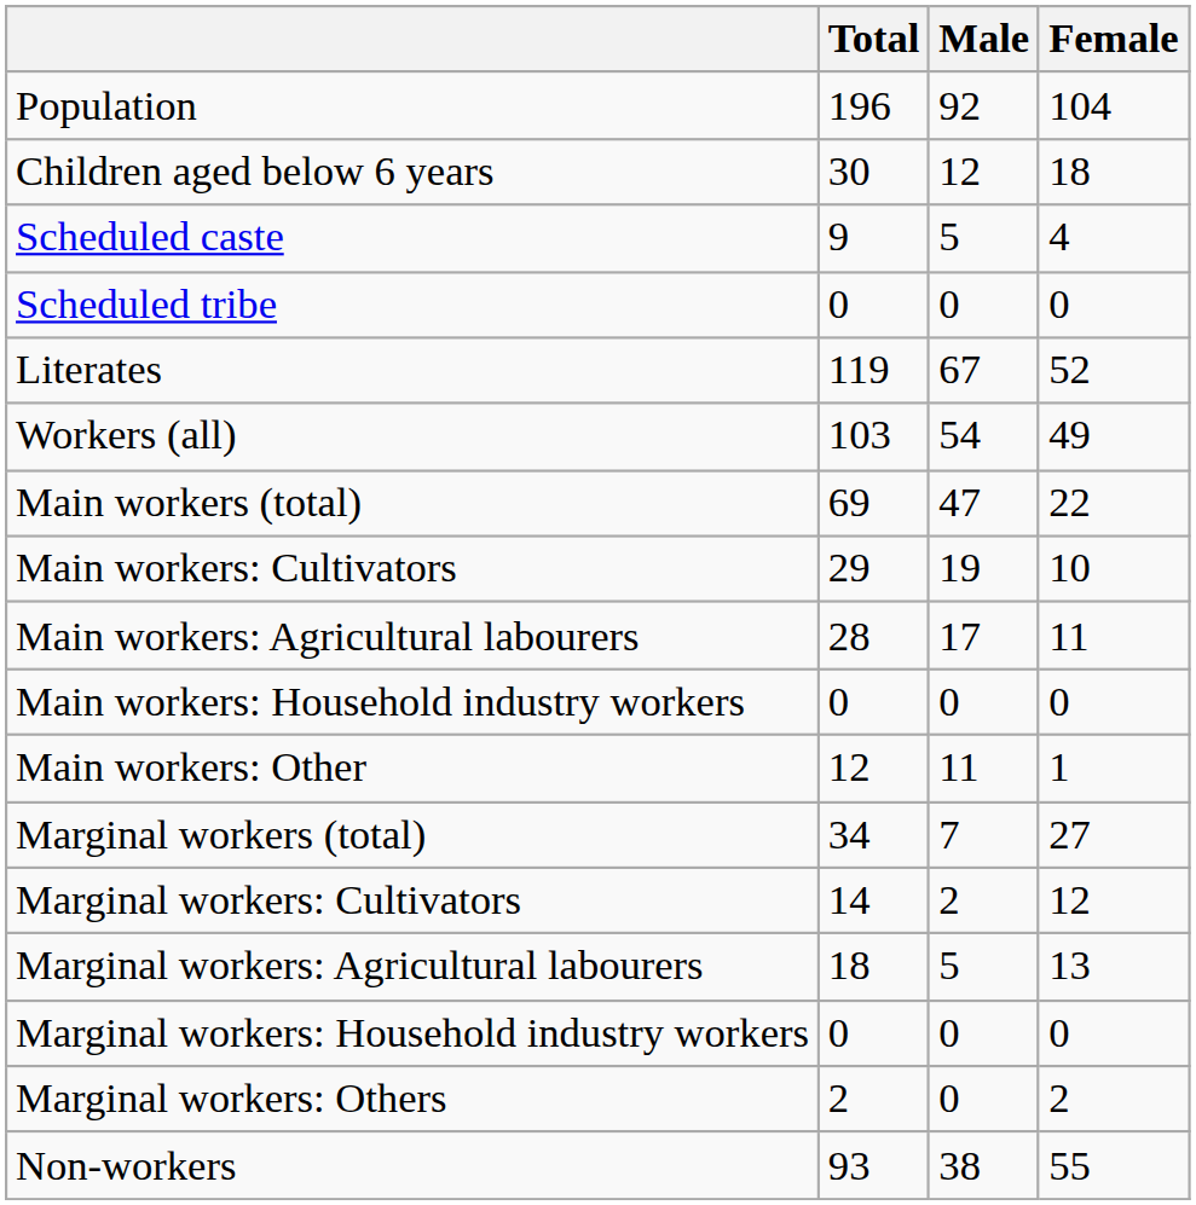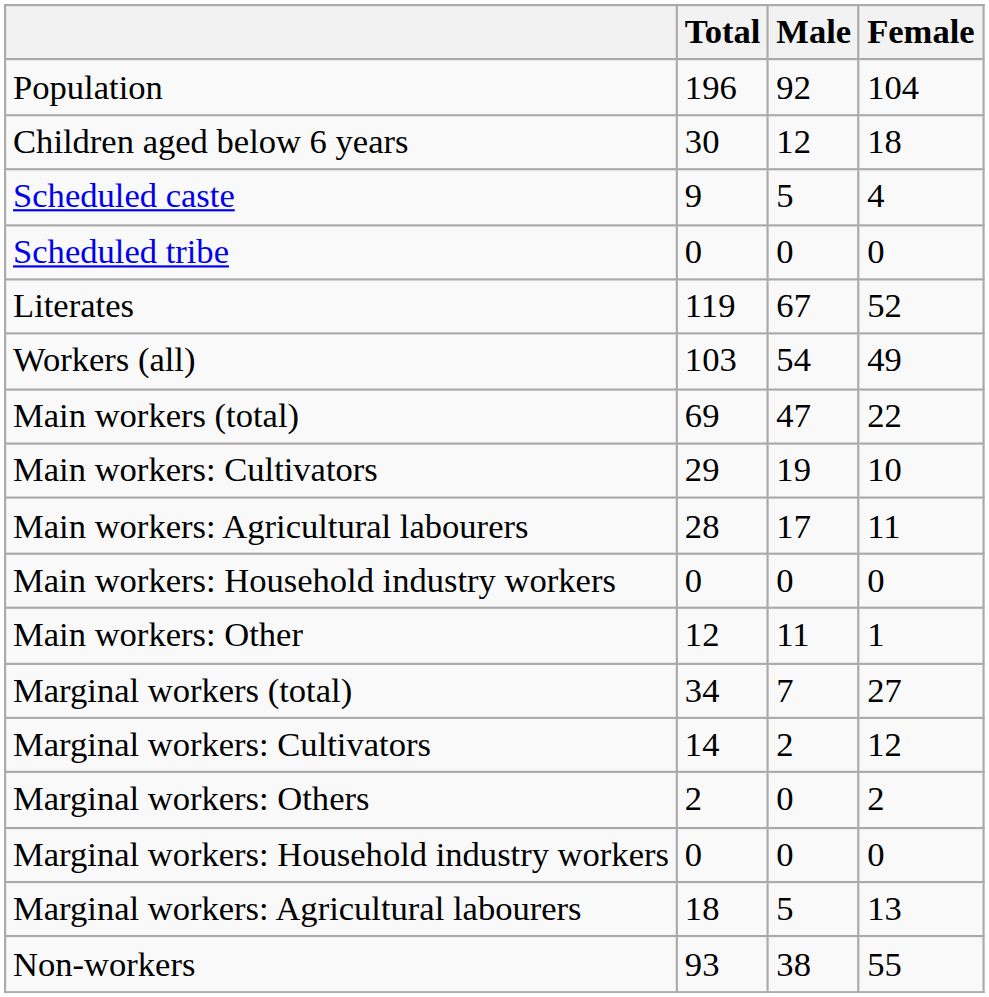 <table class="wikitable sortable">
 <tr>
 <th></th>
 <th>Total</th>
 <th>Male</th>
 <th>Female</th>
 </tr>
 <tr>
 <td>Population</td>
 <td>196</td>
 <td>92</td>
 <td>104</td>
 </tr>
 <tr>
 <td>Children aged below 6 years</td>
 <td>30</td>
 <td>12</td>
 <td>18</td>
 </tr>
 <tr>
 <td><a href='#'>Scheduled caste</a></td>
 <td>9</td>
 <td>5</td>
 <td>4</td>
 </tr>
 <tr>
 <td><a href='#'>Scheduled tribe</a></td>
 <td>0</td>
 <td>0</td>
 <td>0</td>
 </tr>
 <tr>
 <td>Literates</td>
 <td>119</td>
 <td>67</td>
 <td>52</td>
 </tr>
 <tr>
 <td>Workers (all)</td>
 <td>103</td>
 <td>54</td>
 <td>49</td>
 </tr>
 <tr>
 <td>Main workers (total)</td>
 <td>69</td>
 <td>47</td>
 <td>22</td>
 </tr>
 <tr>
 <td>Main workers: Cultivators</td>
 <td>29</td>
 <td>19</td>
 <td>10</td>
 </tr>
 <tr>
 <td>Main workers: Agricultural labourers</td>
 <td>28</td>
 <td>17</td>
 <td>11</td>
 </tr>
 <tr>
 <td>Main workers: Household industry workers</td>
 <td>0</td>
 <td>0</td>
 <td>0</td>
 </tr>
 <tr>
 <td>Main workers: Other</td>
 <td>12</td>
 <td>11</td>
 <td>1</td>
 </tr>
 <tr>
 <td>Marginal workers (total)</td>
 <td>34</td>
 <td>7</td>
 <td>27</td>
 </tr>
 <tr>
 <td>Marginal workers: Cultivators</td>
 <td>14</td>
 <td>2</td>
 <td>12</td>
 </tr>
 <tr>
-<td>Marginal workers: Agricultural labourers</td>
-<td>18</td>
-<td>5</td>
-<td>13</td>
+<td>Marginal workers: Others</td>
+<td>2</td>
+<td>0</td>
+<td>2</td>
 </tr>
 <tr>
 <td>Marginal workers: Household industry workers</td>
 <td>0</td>
 <td>0</td>
 <td>0</td>
 </tr>
 <tr>
-<td>Marginal workers: Others</td>
-<td>2</td>
-<td>0</td>
-<td>2</td>
+<td>Marginal workers: Agricultural labourers</td>
+<td>18</td>
+<td>5</td>
+<td>13</td>
 </tr>
 <tr>
 <td>Non-workers</td>
 <td>93</td>
 <td>38</td>
 <td>55</td>
 </tr>
 </table>
